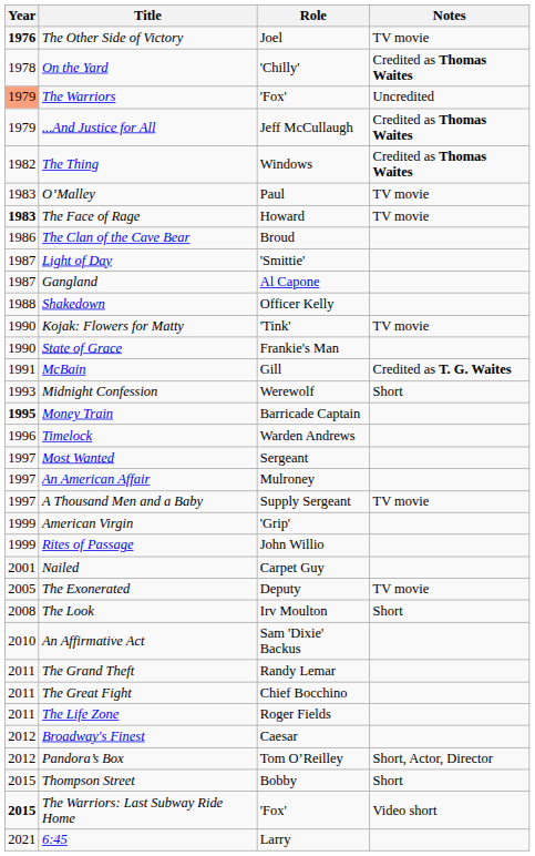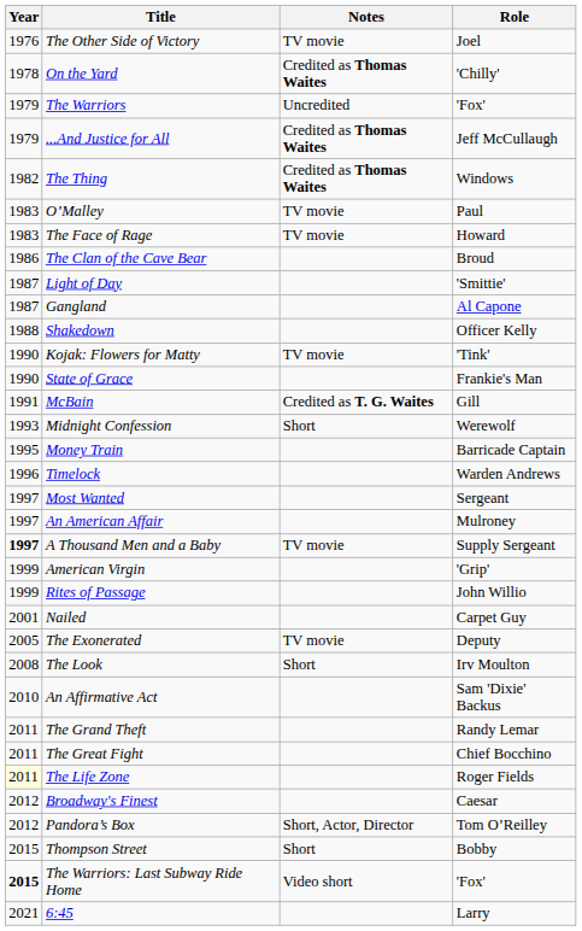 <table class="wikitable sortable">
 <tr>
 <th>Year</th>
 <th>Title</th>
+<th>Notes</th>
 <th>Role</th>
-<th>Notes</th>
 </tr>
 <tr>
-<td><strong>1976</strong></td>
+<td>1976</td>
 <td><em>The Other Side of Victory</em></td>
+<td>TV movie</td>
 <td>Joel</td>
-<td>TV movie</td>
 </tr>
 <tr>
 <td>1978</td>
 <td><em><a href='#'>On the Yard</a></em></td>
+<td>Credited as <strong>Thomas Waites</strong></td>
 <td>'Chilly'</td>
-<td>Credited as <strong>Thomas Waites</strong></td>
 </tr>
 <tr>
-<td style="background: lightsalmon;">1979</td>
+<td>1979</td>
 <td><em><a href='#'>The Warriors</a></em></td>
+<td>Uncredited</td>
 <td>'Fox'</td>
-<td>Uncredited</td>
 </tr>
 <tr>
 <td>1979</td>
 <td><em><a href='#'>...And Justice for All</a></em></td>
+<td>Credited as <strong>Thomas Waites</strong></td>
 <td>Jeff McCullaugh</td>
-<td>Credited as <strong>Thomas Waites</strong></td>
 </tr>
 <tr>
 <td>1982</td>
 <td><em><a href='#'>The Thing</a></em></td>
+<td>Credited as <strong>Thomas Waites</strong></td>
 <td>Windows</td>
-<td>Credited as <strong>Thomas Waites</strong></td>
 </tr>
 <tr>
 <td>1983</td>
 <td><em>O’Malley</em></td>
+<td>TV movie</td>
 <td>Paul</td>
-<td>TV movie</td>
 </tr>
 <tr>
-<td><strong>1983</strong></td>
+<td>1983</td>
 <td><em>The Face of Rage</em></td>
+<td>TV movie</td>
 <td>Howard</td>
-<td>TV movie</td>
 </tr>
 <tr>
 <td>1986</td>
 <td><em><a href='#'>The Clan of the Cave Bear</a></em></td>
+<td></td>
 <td>Broud</td>
-<td></td>
 </tr>
 <tr>
 <td>1987</td>
 <td><em><a href='#'>Light of Day</a></em></td>
+<td></td>
 <td>'Smittie'</td>
-<td></td>
 </tr>
 <tr>
 <td>1987</td>
 <td><em>Gangland</em></td>
+<td></td>
 <td><a href='#'>Al Capone</a></td>
-<td></td>
 </tr>
 <tr>
 <td>1988</td>
 <td><em><a href='#'>Shakedown</a></em></td>
+<td></td>
 <td>Officer Kelly</td>
-<td></td>
 </tr>
 <tr>
 <td>1990</td>
 <td><em>Kojak: Flowers for Matty</em></td>
+<td>TV movie</td>
 <td>'Tink'</td>
-<td>TV movie</td>
 </tr>
 <tr>
 <td>1990</td>
 <td><em><a href='#'>State of Grace</a></em></td>
+<td></td>
 <td>Frankie's Man</td>
-<td></td>
 </tr>
 <tr>
 <td>1991</td>
 <td><em><a href='#'>McBain</a></em></td>
+<td>Credited as <strong>T. G. Waites</strong></td>
 <td>Gill</td>
-<td>Credited as <strong>T. G. Waites</strong></td>
 </tr>
 <tr>
 <td>1993</td>
 <td><em>Midnight Confession</em></td>
+<td>Short</td>
 <td>Werewolf</td>
-<td>Short</td>
 </tr>
 <tr>
-<td><strong>1995</strong></td>
+<td>1995</td>
 <td><em><a href='#'>Money Train</a></em></td>
+<td></td>
 <td>Barricade Captain</td>
-<td></td>
 </tr>
 <tr>
 <td>1996</td>
 <td><em><a href='#'>Timelock</a></em></td>
+<td></td>
 <td>Warden Andrews</td>
-<td></td>
 </tr>
 <tr>
 <td>1997</td>
 <td><em><a href='#'>Most Wanted</a></em></td>
+<td></td>
 <td>Sergeant</td>
-<td></td>
 </tr>
 <tr>
 <td>1997</td>
 <td><em><a href='#'>An American Affair</a></em></td>
+<td></td>
 <td>Mulroney</td>
-<td></td>
 </tr>
 <tr>
-<td>1997</td>
+<td><strong>1997</strong></td>
 <td><em>A Thousand Men and a Baby</em></td>
+<td>TV movie</td>
 <td>Supply Sergeant</td>
-<td>TV movie</td>
 </tr>
 <tr>
 <td>1999</td>
 <td><em>American Virgin</em></td>
+<td></td>
 <td>'Grip'</td>
-<td></td>
 </tr>
 <tr>
 <td>1999</td>
 <td><em><a href='#'>Rites of Passage</a></em></td>
+<td></td>
 <td>John Willio</td>
-<td></td>
 </tr>
 <tr>
 <td>2001</td>
 <td><em>Nailed</em></td>
+<td></td>
 <td>Carpet Guy</td>
-<td></td>
 </tr>
 <tr>
 <td>2005</td>
 <td><em>The Exonerated</em></td>
+<td>TV movie</td>
 <td>Deputy</td>
-<td>TV movie</td>
 </tr>
 <tr>
 <td>2008</td>
 <td><em>The Look</em></td>
+<td>Short</td>
 <td>Irv Moulton</td>
-<td>Short</td>
 </tr>
 <tr>
 <td>2010</td>
 <td><em>An Affirmative Act</em></td>
+<td></td>
 <td>Sam 'Dixie' Backus</td>
-<td></td>
 </tr>
 <tr>
 <td>2011</td>
 <td><em>The Grand Theft</em></td>
+<td></td>
 <td>Randy Lemar</td>
-<td></td>
 </tr>
 <tr>
 <td>2011</td>
 <td><em>The Great Fight</em></td>
+<td></td>
 <td>Chief Bocchino</td>
-<td></td>
 </tr>
 <tr>
-<td>2011</td>
+<td style="background: lightyellow;">2011</td>
 <td><em><a href='#'>The Life Zone</a></em></td>
+<td></td>
 <td>Roger Fields</td>
-<td></td>
 </tr>
 <tr>
 <td>2012</td>
 <td><em><a href='#'>Broadway's Finest</a></em></td>
+<td></td>
 <td>Caesar</td>
-<td></td>
 </tr>
 <tr>
 <td>2012</td>
 <td><em>Pandora’s Box</em></td>
+<td>Short, Actor, Director</td>
 <td>Tom O’Reilley</td>
-<td>Short, Actor, Director</td>
 </tr>
 <tr>
 <td>2015</td>
 <td><em>Thompson Street</em></td>
+<td>Short</td>
 <td>Bobby</td>
-<td>Short</td>
 </tr>
 <tr>
 <td><strong>2015</strong></td>
 <td><em>The Warriors: Last Subway Ride Home</em></td>
+<td>Video short</td>
 <td>'Fox'</td>
-<td>Video short</td>
 </tr>
 <tr>
 <td>2021</td>
 <td><em><a href='#'>6:45</a></em></td>
+<td></td>
 <td>Larry</td>
-<td></td>
 </tr>
 </table>
